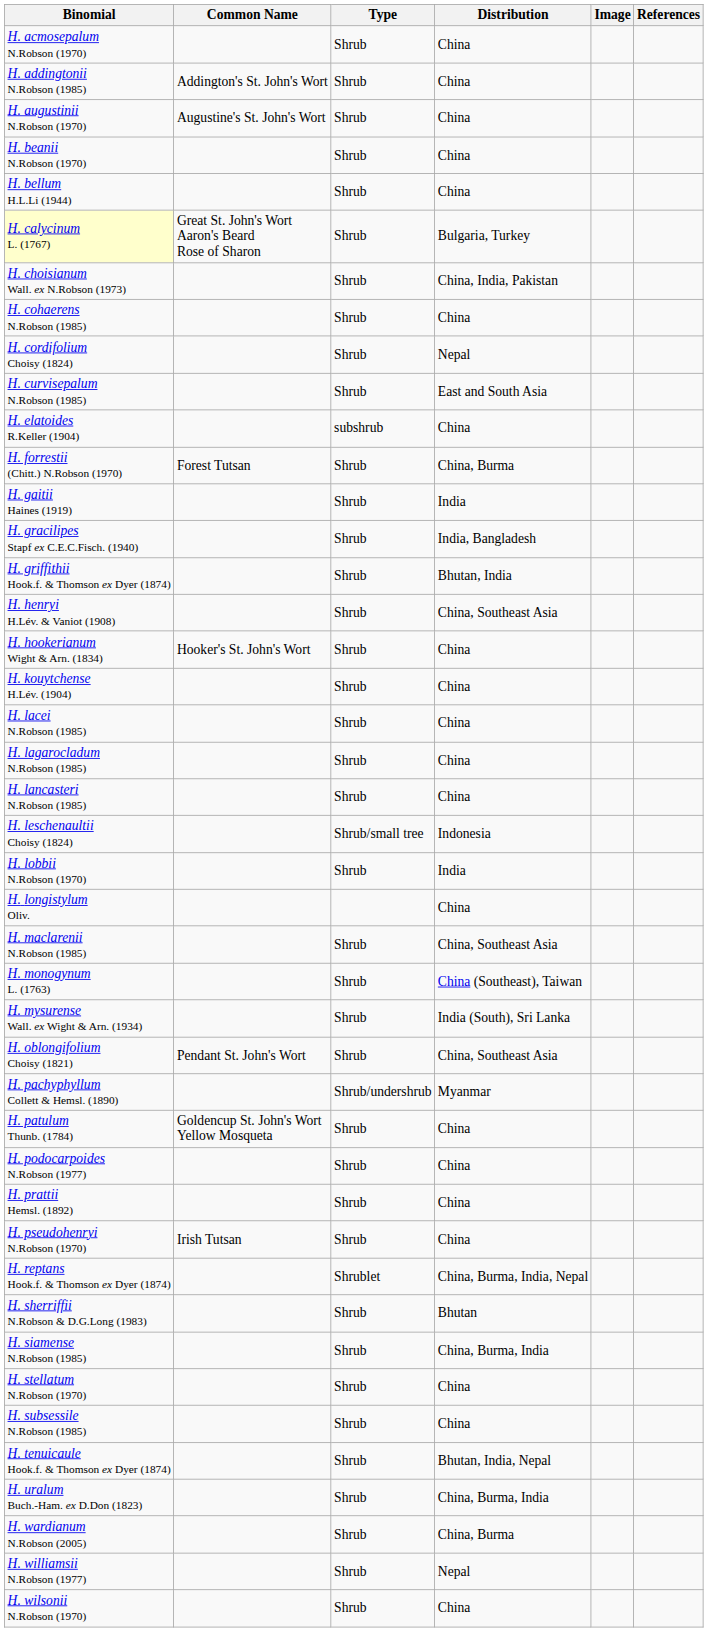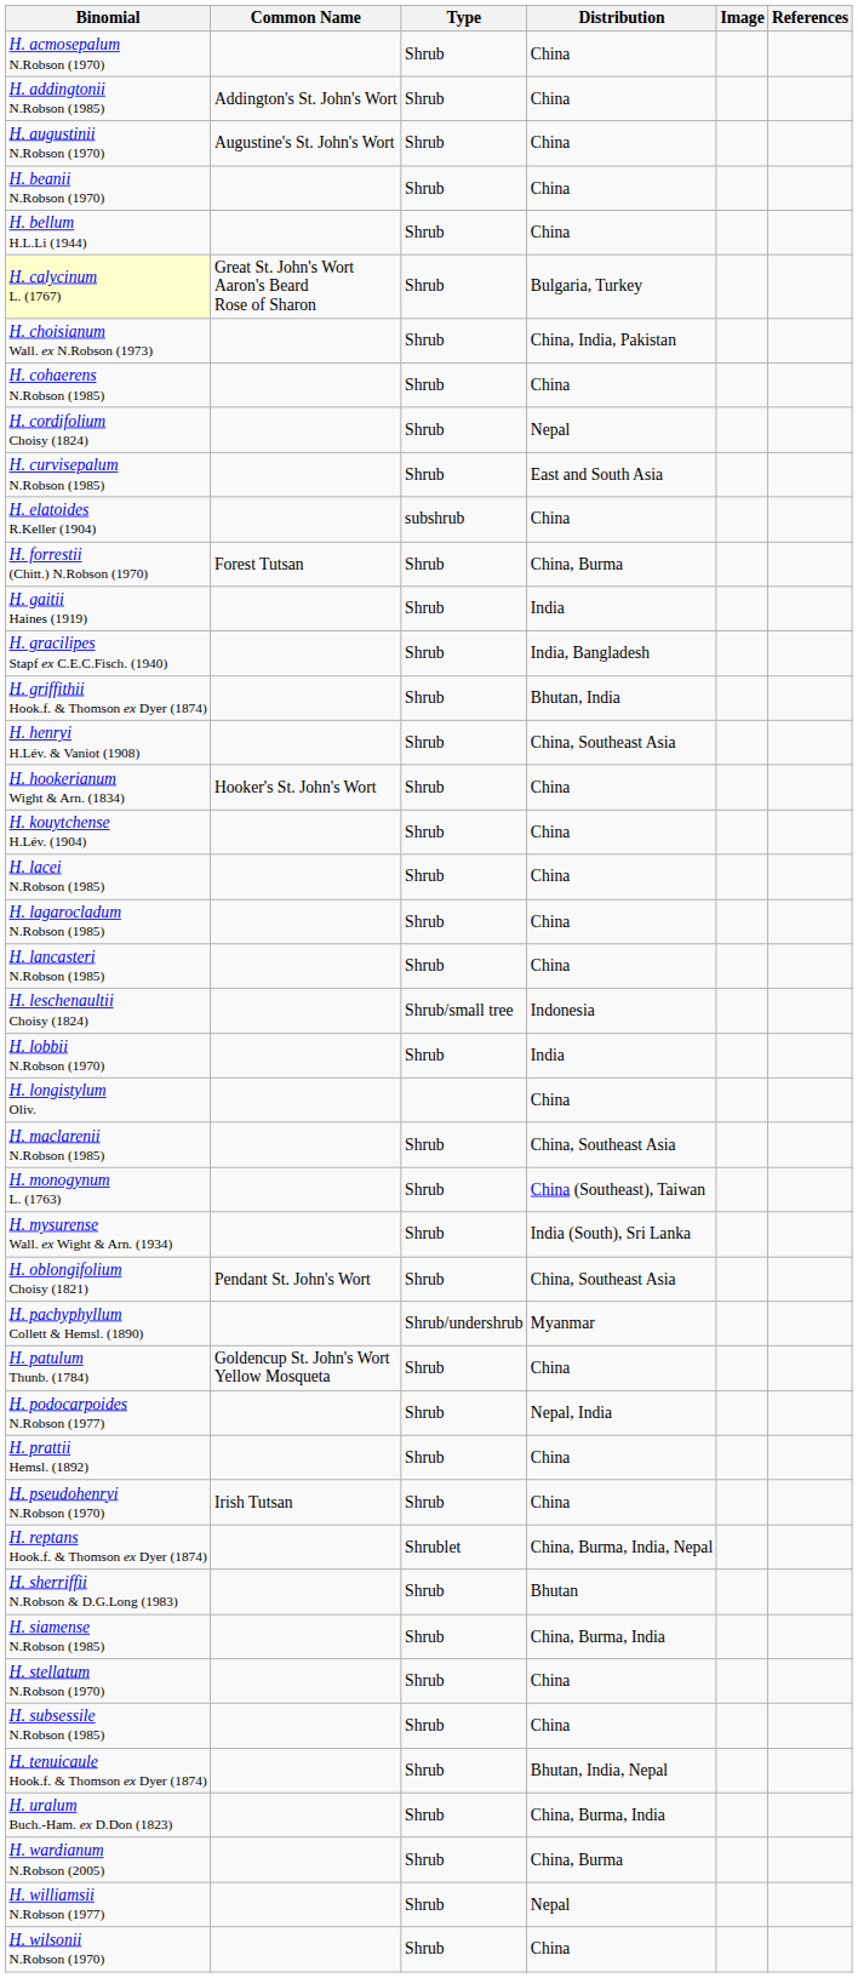 <table class="wikitable mw-collapsible ">
 <tr>
 <th>Binomial</th>
 <th>Common Name</th>
 <th>Type</th>
 <th>Distribution</th>
 <th>Image</th>
 <th>References</th>
 </tr>
 <tr>
 <td><em><a href='#'>H. acmosepalum</a></em><br><small>N.Robson (1970)</small></td>
 <td></td>
 <td>Shrub</td>
 <td>China</td>
 <td></td>
 <td></td>
 </tr>
 <tr>
 <td><em><a href='#'>H. addingtonii</a></em><br><small>N.Robson (1985)</small></td>
 <td>Addington's St. John's Wort</td>
 <td>Shrub</td>
 <td>China</td>
 <td></td>
 <td></td>
 </tr>
 <tr>
 <td><em><a href='#'>H. augustinii</a></em><br><small>N.Robson (1970)</small></td>
 <td>Augustine's St. John's Wort</td>
 <td>Shrub</td>
 <td>China</td>
 <td></td>
 <td></td>
 </tr>
 <tr>
 <td><em><a href='#'>H. beanii</a></em><br><small>N.Robson (1970)</small></td>
 <td></td>
 <td>Shrub</td>
 <td>China</td>
 <td></td>
 <td></td>
 </tr>
 <tr>
 <td><em><a href='#'>H. bellum</a></em><br><small>H.L.Li (1944)</small></td>
 <td></td>
 <td>Shrub</td>
 <td>China</td>
 <td></td>
 <td></td>
 </tr>
 <tr>
 <td scope="row" style="background:#FFFFCC;"><em><a href='#'>H. calycinum</a></em><br><small>L. (1767)</small></td>
 <td>Great St. John's Wort<br>Aaron's Beard<br>Rose of Sharon</td>
 <td>Shrub</td>
 <td>Bulgaria, Turkey</td>
 <td></td>
 <td></td>
 </tr>
 <tr>
 <td><em><a href='#'>H. choisianum</a></em><br><small>Wall. <em>ex</em> N.Robson (1973)</small></td>
 <td></td>
 <td>Shrub</td>
 <td>China, India, Pakistan</td>
 <td></td>
 <td></td>
 </tr>
 <tr>
 <td><em><a href='#'>H. cohaerens</a></em><br><small>N.Robson (1985)</small></td>
 <td></td>
 <td>Shrub</td>
 <td>China</td>
 <td></td>
 <td></td>
 </tr>
 <tr>
 <td><em><a href='#'>H. cordifolium</a></em><br><small>Choisy (1824)</small></td>
 <td></td>
 <td>Shrub</td>
 <td>Nepal</td>
 <td></td>
 <td></td>
 </tr>
 <tr>
 <td><em><a href='#'>H. curvisepalum</a></em><br><small>N.Robson (1985)</small></td>
 <td></td>
 <td>Shrub</td>
 <td>East and South Asia</td>
 <td></td>
 <td></td>
 </tr>
 <tr>
 <td><em><a href='#'>H. elatoides</a></em><br><small>R.Keller (1904)</small></td>
 <td></td>
 <td>subshrub</td>
 <td>China</td>
 <td></td>
 <td></td>
 </tr>
 <tr>
 <td><em><a href='#'>H. forrestii</a></em><br><small>(Chitt.) N.Robson (1970)</small></td>
 <td>Forest Tutsan</td>
 <td>Shrub</td>
 <td>China, Burma</td>
 <td></td>
 <td></td>
 </tr>
 <tr>
 <td><em><a href='#'>H. gaitii</a></em><br><small>Haines (1919)</small></td>
 <td></td>
 <td>Shrub</td>
 <td>India</td>
 <td></td>
 <td></td>
 </tr>
 <tr>
 <td><em><a href='#'>H. gracilipes</a></em><br><small>Stapf <em>ex</em> C.E.C.Fisch. (1940)</small></td>
 <td></td>
 <td>Shrub</td>
 <td>India, Bangladesh</td>
 <td></td>
 <td></td>
 </tr>
 <tr>
 <td><em><a href='#'>H. griffithii</a></em><br><small>Hook.f. & Thomson <em>ex</em> Dyer (1874)</small></td>
 <td></td>
 <td>Shrub</td>
 <td>Bhutan, India</td>
 <td></td>
 <td></td>
 </tr>
 <tr>
 <td><em><a href='#'>H. henryi</a></em><br><small>H.Lév. & Vaniot (1908)</small></td>
 <td></td>
 <td>Shrub</td>
 <td>China, Southeast Asia</td>
 <td></td>
 <td></td>
 </tr>
 <tr>
 <td><em><a href='#'>H. hookerianum</a></em><br><small>Wight & Arn. (1834)</small></td>
 <td>Hooker's St. John's Wort</td>
 <td>Shrub</td>
 <td>China</td>
 <td></td>
 <td></td>
 </tr>
 <tr>
 <td><em><a href='#'>H. kouytchense</a></em><br><small>H.Lév. (1904)</small></td>
 <td></td>
 <td>Shrub</td>
 <td>China</td>
 <td></td>
 <td></td>
 </tr>
 <tr>
 <td><em><a href='#'>H. lacei</a></em><br><small>N.Robson (1985)</small></td>
 <td></td>
 <td>Shrub</td>
 <td>China</td>
 <td></td>
 <td></td>
 </tr>
 <tr>
 <td><em><a href='#'>H. lagarocladum</a></em><br><small>N.Robson (1985)</small></td>
 <td></td>
 <td>Shrub</td>
 <td>China</td>
 <td></td>
 <td></td>
 </tr>
 <tr>
 <td><em><a href='#'>H. lancasteri</a></em><br><small>N.Robson (1985)</small></td>
 <td></td>
 <td>Shrub</td>
 <td>China</td>
 <td></td>
 <td></td>
 </tr>
 <tr>
 <td><em><a href='#'>H. leschenaultii</a></em><br><small>Choisy (1824)</small></td>
 <td></td>
 <td>Shrub/small tree</td>
 <td>Indonesia</td>
 <td></td>
 <td></td>
 </tr>
 <tr>
 <td><em><a href='#'>H. lobbii</a></em><br><small>N.Robson (1970)</small></td>
 <td></td>
 <td>Shrub</td>
 <td>India</td>
 <td></td>
 <td></td>
 </tr>
 <tr>
 <td><a href='#'><em>H.</em> <em>longistylum</em></a><br><small>Oliv.</small></td>
 <td></td>
 <td></td>
 <td>China</td>
 <td></td>
 <td></td>
 </tr>
 <tr>
 <td><em><a href='#'>H. maclarenii</a></em><br><small>N.Robson (1985)</small></td>
 <td></td>
 <td>Shrub</td>
 <td>China, Southeast Asia</td>
 <td></td>
 <td></td>
 </tr>
 <tr>
 <td><em><a href='#'>H. monogynum</a></em><br><small>L. (1763)</small></td>
 <td></td>
 <td>Shrub</td>
 <td><a href='#'>China</a> (Southeast), Taiwan</td>
 <td></td>
 <td></td>
 </tr>
 <tr>
 <td><em><a href='#'>H. mysurense</a></em><br><small>Wall. <em>ex</em> Wight & Arn. (1934)</small></td>
 <td></td>
 <td>Shrub</td>
 <td>India (South), Sri Lanka</td>
 <td></td>
 <td></td>
 </tr>
 <tr>
 <td><em><a href='#'>H. oblongifolium</a></em><br><small>Choisy (1821)</small></td>
 <td>Pendant St. John's Wort</td>
 <td>Shrub</td>
 <td>China, Southeast Asia</td>
 <td></td>
 <td></td>
 </tr>
 <tr>
 <td><em><a href='#'>H. pachyphyllum</a></em><br><small>Collett & Hemsl. (1890)</small></td>
 <td></td>
 <td>Shrub/undershrub</td>
 <td>Myanmar</td>
 <td></td>
 <td></td>
 </tr>
 <tr>
 <td><em><a href='#'>H. patulum</a></em><br><small>Thunb. (1784)</small></td>
 <td>Goldencup St. John's Wort<br>Yellow Mosqueta</td>
 <td>Shrub</td>
 <td>China</td>
 <td></td>
 <td></td>
 </tr>
 <tr>
 <td><em><a href='#'>H. podocarpoides</a></em><br><small>N.Robson (1977)</small></td>
 <td></td>
 <td>Shrub</td>
-<td>China</td>
+<td>Nepal, India</td>
 <td></td>
 <td></td>
 </tr>
 <tr>
 <td><em><a href='#'>H. prattii</a></em><br><small>Hemsl. (1892)</small></td>
 <td></td>
 <td>Shrub</td>
 <td>China</td>
 <td></td>
 <td></td>
 </tr>
 <tr>
 <td><em><a href='#'>H. pseudohenryi</a></em><br><small>N.Robson (1970)</small></td>
 <td>Irish Tutsan</td>
 <td>Shrub</td>
 <td>China</td>
 <td></td>
 <td></td>
 </tr>
 <tr>
 <td><em><a href='#'>H. reptans</a></em><br><small>Hook.f. & Thomson <em>ex</em> Dyer (1874)</small></td>
 <td></td>
 <td>Shrublet</td>
 <td>China, Burma, India, Nepal</td>
 <td></td>
 <td></td>
 </tr>
 <tr>
 <td><em><a href='#'>H. sherriffii</a></em><br><small>N.Robson & D.G.Long (1983)</small></td>
 <td></td>
 <td>Shrub</td>
 <td>Bhutan</td>
 <td></td>
 <td></td>
 </tr>
 <tr>
 <td><em><a href='#'>H. siamense</a></em><br><small>N.Robson (1985)</small></td>
 <td></td>
 <td>Shrub</td>
 <td>China, Burma, India</td>
 <td></td>
 <td></td>
 </tr>
 <tr>
 <td><em><a href='#'>H. stellatum</a></em><br><small>N.Robson (1970)</small></td>
 <td></td>
 <td>Shrub</td>
 <td>China</td>
 <td></td>
 <td></td>
 </tr>
 <tr>
 <td><em><a href='#'>H. subsessile</a></em><br><small>N.Robson (1985)</small></td>
 <td></td>
 <td>Shrub</td>
 <td>China</td>
 <td></td>
 <td></td>
 </tr>
 <tr>
 <td><em><a href='#'>H. tenuicaule</a></em><br><small>Hook.f. & Thomson <em>ex</em> Dyer (1874)</small></td>
 <td></td>
 <td>Shrub</td>
 <td>Bhutan, India, Nepal</td>
 <td></td>
 <td></td>
 </tr>
 <tr>
 <td><em><a href='#'>H. uralum</a></em><br><small>Buch.-Ham. <em>ex</em> D.Don (1823)</small></td>
 <td></td>
 <td>Shrub</td>
 <td>China, Burma, India</td>
 <td></td>
 <td></td>
 </tr>
 <tr>
 <td><em><a href='#'>H. wardianum</a></em><br><small>N.Robson (2005)</small></td>
 <td></td>
 <td>Shrub</td>
 <td>China, Burma</td>
 <td></td>
 <td></td>
 </tr>
 <tr>
 <td><em><a href='#'>H. williamsii</a></em><br><small>N.Robson (1977)</small></td>
 <td></td>
 <td>Shrub</td>
 <td>Nepal</td>
 <td></td>
 <td></td>
 </tr>
 <tr>
 <td><em><a href='#'>H. wilsonii</a></em><br><small>N.Robson (1970)</small></td>
 <td></td>
 <td>Shrub</td>
 <td>China</td>
 <td></td>
 <td></td>
 </tr>
 </table>
